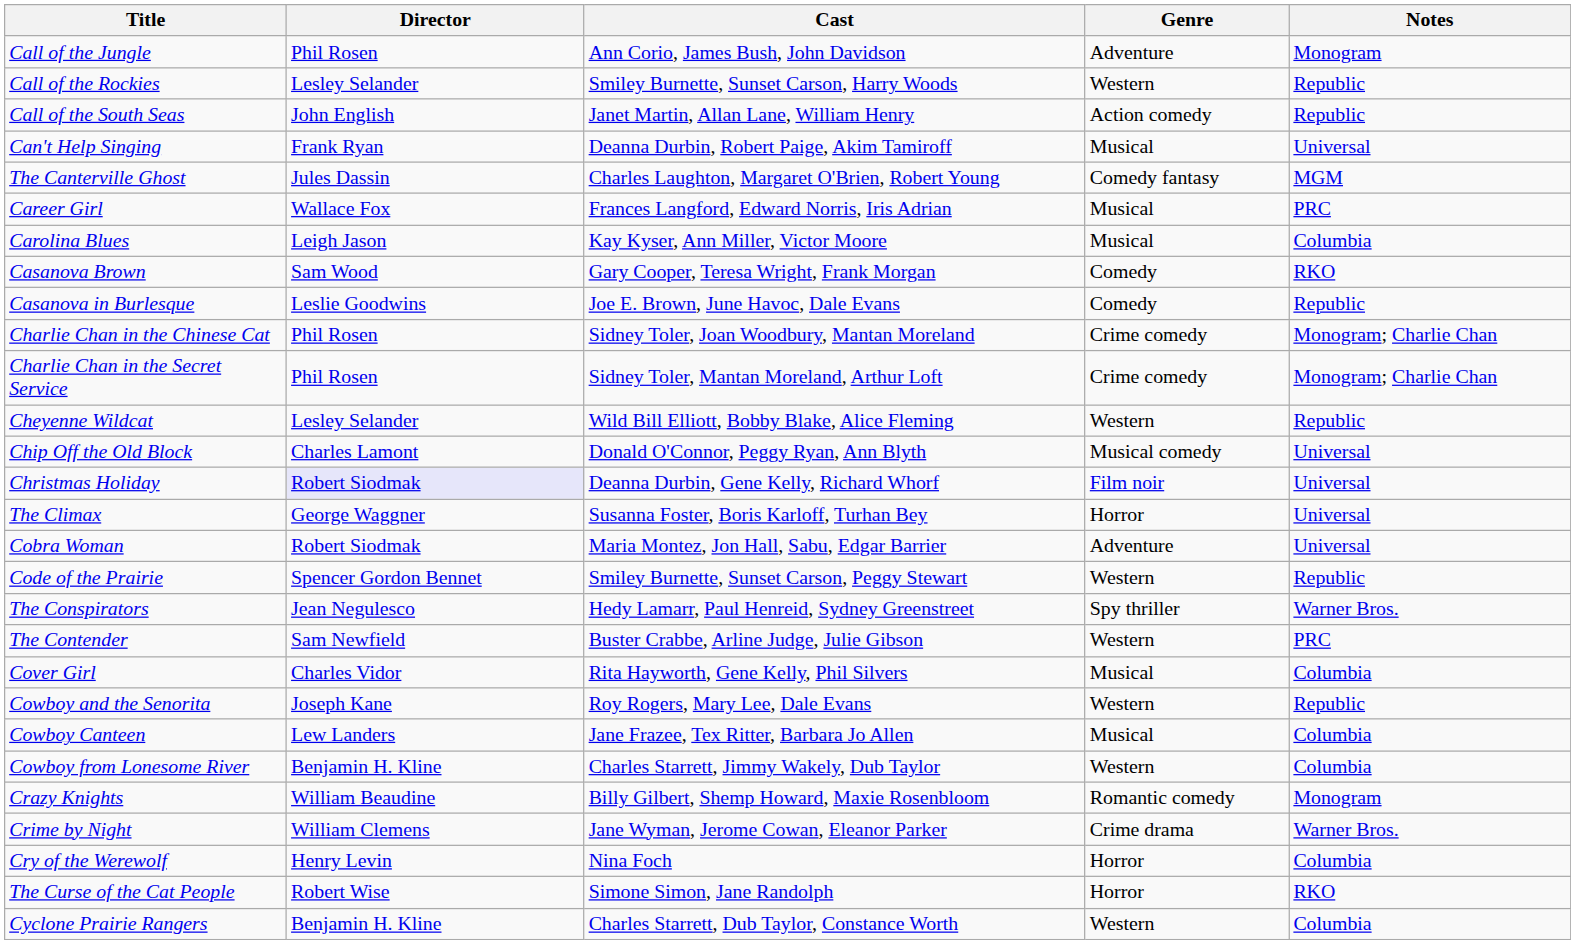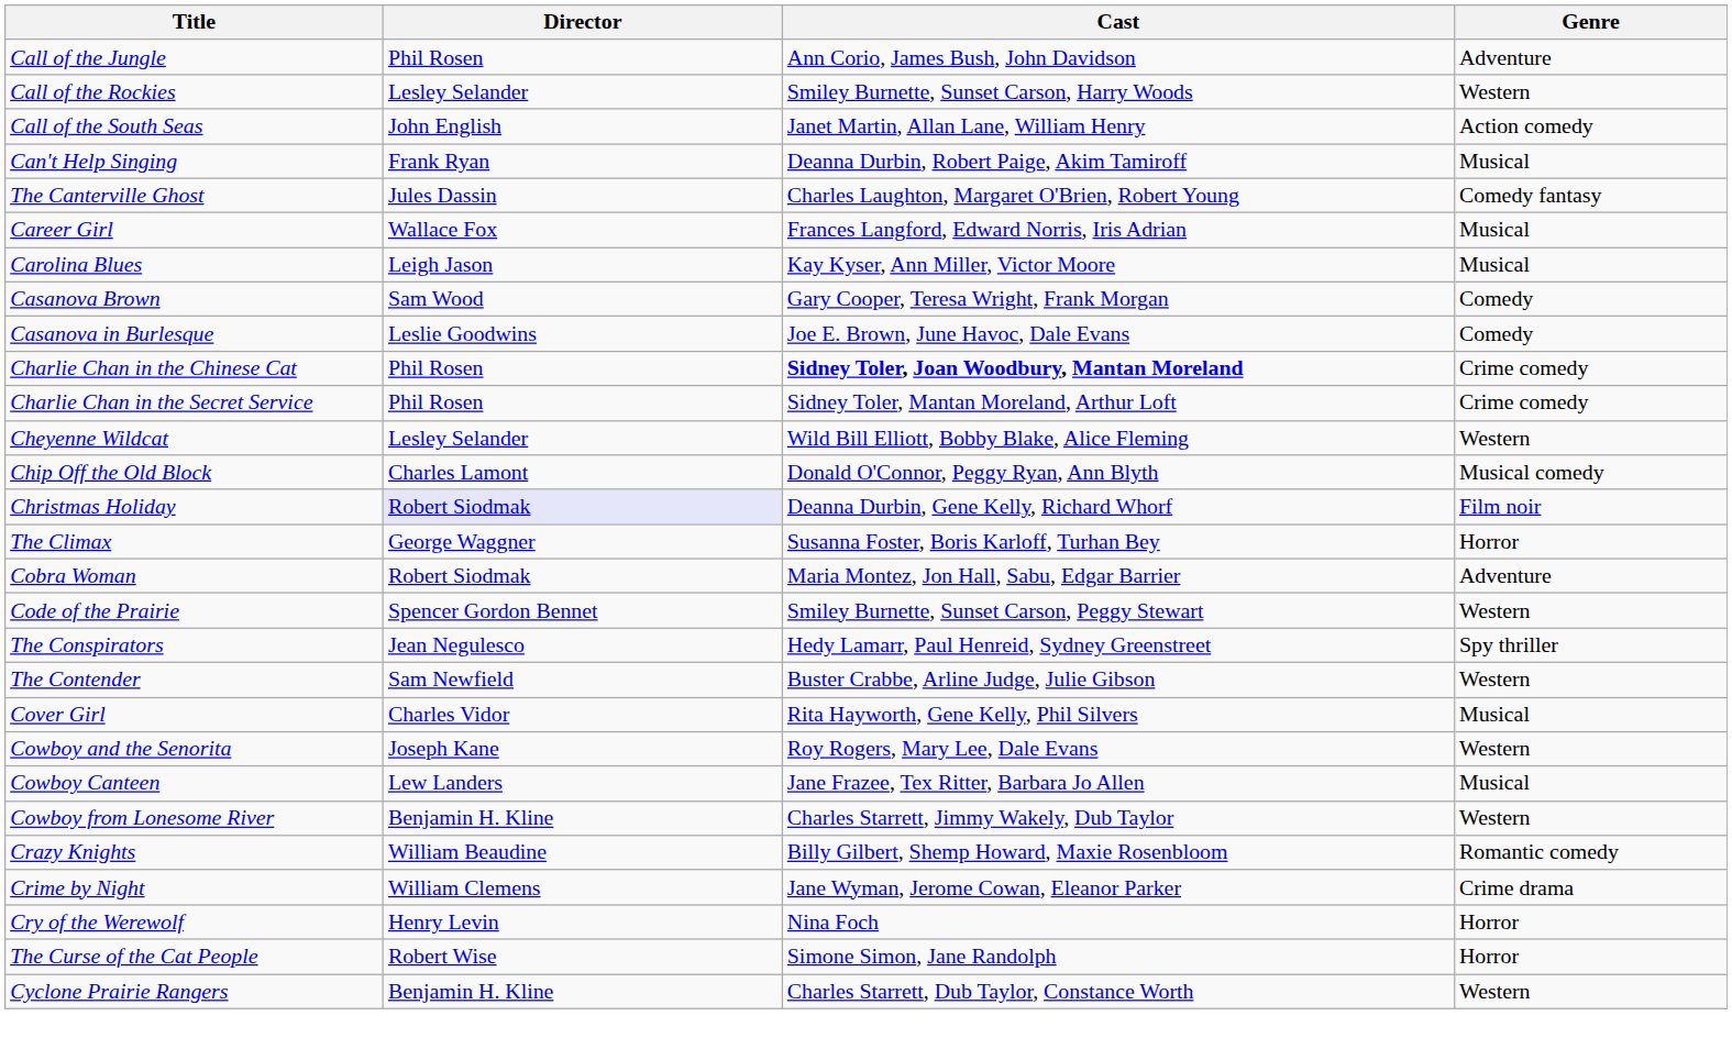 <table class="wikitable" style="width:100%;">
 <tr>
 <th style="width:18%;">Title</th>
 <th style="width:19%;">Director</th>
 <th style="width:32%;">Cast</th>
 <th style="width:13%;">Genre</th>
-<th style="width:18%;">Notes</th>
 </tr>
 <tr>
 <td><em><a href='#'>Call of the Jungle</a></em></td>
 <td><a href='#'>Phil Rosen</a></td>
 <td><a href='#'>Ann Corio</a>, <a href='#'>James Bush</a>, <a href='#'>John Davidson</a></td>
 <td>Adventure</td>
-<td><a href='#'>Monogram</a></td>
 </tr>
 <tr>
 <td><em><a href='#'>Call of the Rockies</a></em></td>
 <td><a href='#'>Lesley Selander</a></td>
 <td><a href='#'>Smiley Burnette</a>, <a href='#'>Sunset Carson</a>, <a href='#'>Harry Woods</a></td>
 <td>Western</td>
-<td><a href='#'>Republic</a></td>
 </tr>
 <tr>
 <td><em><a href='#'>Call of the South Seas</a></em></td>
 <td><a href='#'>John English</a></td>
 <td><a href='#'>Janet Martin</a>, <a href='#'>Allan Lane</a>, <a href='#'>William Henry</a></td>
 <td>Action comedy</td>
-<td><a href='#'>Republic</a></td>
 </tr>
 <tr>
 <td><em><a href='#'>Can't Help Singing</a></em></td>
 <td><a href='#'>Frank Ryan</a></td>
 <td><a href='#'>Deanna Durbin</a>, <a href='#'>Robert Paige</a>, <a href='#'>Akim Tamiroff</a></td>
 <td>Musical</td>
-<td><a href='#'>Universal</a></td>
 </tr>
 <tr>
 <td><em><a href='#'>The Canterville Ghost</a></em></td>
 <td><a href='#'>Jules Dassin</a></td>
 <td><a href='#'>Charles Laughton</a>, <a href='#'>Margaret O'Brien</a>, <a href='#'>Robert Young</a></td>
 <td>Comedy fantasy</td>
-<td><a href='#'>MGM</a></td>
 </tr>
 <tr>
 <td><em><a href='#'>Career Girl</a></em></td>
 <td><a href='#'>Wallace Fox</a></td>
 <td><a href='#'>Frances Langford</a>, <a href='#'>Edward Norris</a>, <a href='#'>Iris Adrian</a></td>
 <td>Musical</td>
-<td><a href='#'>PRC</a></td>
 </tr>
 <tr>
 <td><em><a href='#'>Carolina Blues</a></em></td>
 <td><a href='#'>Leigh Jason</a></td>
 <td><a href='#'>Kay Kyser</a>, <a href='#'>Ann Miller</a>, <a href='#'>Victor Moore</a></td>
 <td>Musical</td>
-<td><a href='#'>Columbia</a></td>
 </tr>
 <tr>
 <td><em><a href='#'>Casanova Brown</a></em></td>
 <td><a href='#'>Sam Wood</a></td>
 <td><a href='#'>Gary Cooper</a>, <a href='#'>Teresa Wright</a>, <a href='#'>Frank Morgan</a></td>
 <td>Comedy</td>
-<td><a href='#'>RKO</a></td>
 </tr>
 <tr>
 <td><em><a href='#'>Casanova in Burlesque</a></em></td>
 <td><a href='#'>Leslie Goodwins</a></td>
 <td><a href='#'>Joe E. Brown</a>, <a href='#'>June Havoc</a>, <a href='#'>Dale Evans</a></td>
 <td>Comedy</td>
-<td><a href='#'>Republic</a></td>
 </tr>
 <tr>
 <td><em><a href='#'>Charlie Chan in the Chinese Cat</a></em></td>
 <td><a href='#'>Phil Rosen</a></td>
-<td><a href='#'>Sidney Toler</a>, <a href='#'>Joan Woodbury</a>, <a href='#'>Mantan Moreland</a></td>
+<td><strong><a href='#'>Sidney Toler</a>, <a href='#'>Joan Woodbury</a>, <a href='#'>Mantan Moreland</a></strong></td>
 <td>Crime comedy</td>
-<td><a href='#'>Monogram</a>; <a href='#'>Charlie Chan</a></td>
 </tr>
 <tr>
 <td><em><a href='#'>Charlie Chan in the Secret Service</a></em></td>
 <td><a href='#'>Phil Rosen </a></td>
 <td><a href='#'>Sidney Toler</a>, <a href='#'>Mantan Moreland</a>, <a href='#'>Arthur Loft</a></td>
 <td>Crime comedy</td>
-<td><a href='#'>Monogram</a>; <a href='#'>Charlie Chan</a></td>
 </tr>
 <tr>
 <td><em><a href='#'>Cheyenne Wildcat </a></em></td>
 <td><a href='#'>Lesley Selander</a></td>
 <td><a href='#'>Wild Bill Elliott</a>, <a href='#'>Bobby Blake</a>, <a href='#'>Alice Fleming</a></td>
 <td>Western</td>
-<td><a href='#'>Republic</a></td>
 </tr>
 <tr>
 <td><em><a href='#'>Chip Off the Old Block</a></em></td>
 <td><a href='#'>Charles Lamont</a></td>
 <td><a href='#'>Donald O'Connor</a>, <a href='#'>Peggy Ryan</a>, <a href='#'>Ann Blyth</a></td>
 <td>Musical comedy</td>
-<td><a href='#'>Universal</a></td>
 </tr>
 <tr>
 <td><em><a href='#'>Christmas Holiday</a></em></td>
 <td style="background: lavender;"><a href='#'>Robert Siodmak</a></td>
 <td><a href='#'>Deanna Durbin</a>, <a href='#'>Gene Kelly</a>, <a href='#'>Richard Whorf</a></td>
 <td><a href='#'>Film noir</a></td>
-<td><a href='#'>Universal</a></td>
 </tr>
 <tr>
 <td><em><a href='#'>The Climax</a> </em></td>
 <td><a href='#'>George Waggner</a></td>
 <td><a href='#'>Susanna Foster</a>, <a href='#'>Boris Karloff</a>, <a href='#'>Turhan Bey</a></td>
 <td>Horror</td>
-<td><a href='#'>Universal</a></td>
 </tr>
 <tr>
 <td><em><a href='#'>Cobra Woman</a></em></td>
 <td><a href='#'>Robert Siodmak</a></td>
 <td><a href='#'>Maria Montez</a>, <a href='#'>Jon Hall</a>, <a href='#'>Sabu</a>, <a href='#'>Edgar Barrier</a></td>
 <td>Adventure</td>
-<td><a href='#'>Universal</a></td>
 </tr>
 <tr>
 <td><em><a href='#'>Code of the Prairie</a></em></td>
 <td><a href='#'>Spencer Gordon Bennet</a></td>
 <td><a href='#'>Smiley Burnette</a>, <a href='#'>Sunset Carson</a>, <a href='#'>Peggy Stewart</a></td>
 <td>Western</td>
-<td><a href='#'>Republic</a></td>
 </tr>
 <tr>
 <td><em><a href='#'>The Conspirators</a></em></td>
 <td><a href='#'>Jean Negulesco</a></td>
 <td><a href='#'>Hedy Lamarr</a>, <a href='#'>Paul Henreid</a>, <a href='#'>Sydney Greenstreet</a></td>
 <td>Spy thriller</td>
-<td><a href='#'>Warner Bros.</a></td>
 </tr>
 <tr>
 <td><em><a href='#'>The Contender</a></em></td>
 <td><a href='#'>Sam Newfield</a></td>
 <td><a href='#'>Buster Crabbe</a>, <a href='#'>Arline Judge</a>, <a href='#'>Julie Gibson</a></td>
 <td>Western</td>
-<td><a href='#'>PRC</a></td>
 </tr>
 <tr>
 <td><em><a href='#'>Cover Girl</a></em></td>
 <td><a href='#'>Charles Vidor</a></td>
 <td><a href='#'>Rita Hayworth</a>, <a href='#'>Gene Kelly</a>, <a href='#'>Phil Silvers</a></td>
 <td>Musical</td>
-<td><a href='#'>Columbia</a></td>
 </tr>
 <tr>
 <td><em><a href='#'>Cowboy and the Senorita</a></em></td>
 <td><a href='#'>Joseph Kane</a></td>
 <td><a href='#'>Roy Rogers</a>, <a href='#'>Mary Lee</a>, <a href='#'>Dale Evans</a></td>
 <td>Western</td>
-<td><a href='#'>Republic</a></td>
 </tr>
 <tr>
 <td><em><a href='#'>Cowboy Canteen</a></em></td>
 <td><a href='#'>Lew Landers</a></td>
 <td><a href='#'>Jane Frazee</a>, <a href='#'>Tex Ritter</a>, <a href='#'>Barbara Jo Allen</a></td>
 <td>Musical</td>
-<td><a href='#'>Columbia</a></td>
 </tr>
 <tr>
 <td><em><a href='#'>Cowboy from Lonesome River</a></em></td>
 <td><a href='#'>Benjamin H. Kline</a></td>
 <td><a href='#'>Charles Starrett</a>, <a href='#'>Jimmy Wakely</a>, <a href='#'>Dub Taylor</a></td>
 <td>Western</td>
-<td><a href='#'>Columbia</a></td>
 </tr>
 <tr>
 <td><em><a href='#'>Crazy Knights</a></em></td>
 <td><a href='#'>William Beaudine</a></td>
 <td><a href='#'>Billy Gilbert</a>, <a href='#'>Shemp Howard</a>, <a href='#'>Maxie Rosenbloom</a></td>
 <td>Romantic comedy</td>
-<td><a href='#'>Monogram</a></td>
 </tr>
 <tr>
 <td><em><a href='#'>Crime by Night</a></em></td>
 <td><a href='#'>William Clemens</a></td>
 <td><a href='#'>Jane Wyman</a>, <a href='#'>Jerome Cowan</a>, <a href='#'>Eleanor Parker</a></td>
 <td>Crime drama</td>
-<td><a href='#'>Warner Bros.</a></td>
 </tr>
 <tr>
 <td><em><a href='#'>Cry of the Werewolf</a></em></td>
 <td><a href='#'>Henry Levin</a></td>
 <td><a href='#'>Nina Foch</a></td>
 <td>Horror</td>
-<td><a href='#'>Columbia</a></td>
 </tr>
 <tr>
 <td><em><a href='#'>The Curse of the Cat People</a></em></td>
 <td><a href='#'>Robert Wise</a></td>
 <td><a href='#'>Simone Simon</a>, <a href='#'>Jane Randolph</a></td>
 <td>Horror</td>
-<td><a href='#'>RKO</a></td>
 </tr>
 <tr>
 <td><em><a href='#'>Cyclone Prairie Rangers</a></em></td>
 <td><a href='#'>Benjamin H. Kline</a></td>
 <td><a href='#'>Charles Starrett</a>, <a href='#'>Dub Taylor</a>, <a href='#'>Constance Worth</a></td>
 <td>Western</td>
-<td><a href='#'>Columbia</a></td>
 </tr>
 </table>
